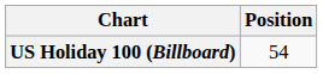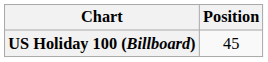 <table class="wikitable plainrowheaders sortable" style="text-align:center">
 <tr>
 <th scope="col">Chart</th>
 <th scope="col">Position</th>
 </tr>
 <tr>
 <th scope="row">US Holiday 100 (<em>Billboard</em>)</th>
-<td>54</td>
+<td>45</td>
 </tr>
 </table>
